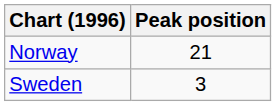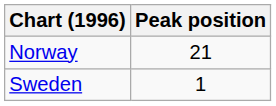 <table class="wikitable">
 <tr>
 <th align="left">Chart (1996)</th>
 <th align="center">Peak position</th>
 </tr>
 <tr>
 <td align="left"><a href='#'>Norway</a></td>
 <td align="center">21</td>
 </tr>
 <tr>
 <td align="left"><a href='#'>Sweden</a></td>
-<td align="center">3</td>
+<td align="center">1</td>
 </tr>
 </table>
